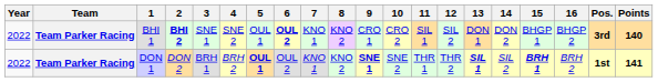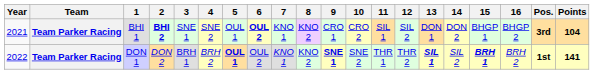 <table class="wikitable" border="1" style="text-align:center; font-size:85%;">
 <tr>
 <th>Year</th>
 <th>Team</th>
 <th>1</th>
 <th>2</th>
 <th>3</th>
 <th>4</th>
 <th>5</th>
 <th>6</th>
 <th>7</th>
 <th>8</th>
 <th>9</th>
 <th>10</th>
 <th>11</th>
 <th>12</th>
 <th>13</th>
 <th>14</th>
 <th>15</th>
 <th>16</th>
 <th>Pos.</th>
 <th>Points</th>
 </tr>
 <tr>
-<td><a href='#'>2022</a></td>
+<td><a href='#'>2021</a></td>
 <th nowrap><a href='#'>Team Parker Racing</a></th>
 <td style="background:#DFDFDF;"><a href='#'>BHI<br>1</a><br></td>
 <td style="background:#DFFFDF;"><strong><a href='#'>BHI<br>2</a><br></strong></td>
 <td style="background:#DFFFDF;"><a href='#'>SNE<br>1</a><br></td>
 <td style="background:#FFFFBF;"><a href='#'>SNE<br>2</a><br></td>
 <td style="background:#DFFFDF;"><a href='#'>OUL<br>1</a><br></td>
 <td style="background:#FFFFBF;"><strong><a href='#'>OUL<br>2</a></strong><br></td>
 <td style="background:#DFFFDF;"><a href='#'>KNO<br>1</a><br></td>
 <td style="background:#EFCFFF;"><a href='#'>KNO<br>2</a><br></td>
 <td style="background:#DFFFDF;"><a href='#'>CRO<br>1</a><br></td>
 <td style="background:#FFFFBF;"><a href='#'>CRO<br>2</a><br></td>
 <td style="background:#FFDF9F;"><a href='#'>SIL<br>1</a><br></td>
 <td style="background:#DFFFDF;"><a href='#'>SIL<br>2</a><br></td>
 <td style="background:#FFDF9F;"><a href='#'>DON<br>1</a><br></td>
 <td style="background:#FFFFBF;"><a href='#'>DON<br>2</a><br></td>
 <td style="background:#DFFFDF;"><a href='#'>BHGP<br>1</a><br></td>
 <td style="background:#DFFFDF;"><a href='#'>BHGP<br>2</a><br></td>
 <th style="background:#FFDF9F">3rd</th>
-<th style="background:#FFDF9F">140</th>
+<th style="background:#FFDF9F">104</th>
 </tr>
 <tr>
 <td><a href='#'>2022</a></td>
 <th nowrap><a href='#'>Team Parker Racing</a></th>
 <td style="background:#CFCFFF;"><a href='#'>DON<br>1</a><br></td>
 <td style="background:#FFDF9F;"><em><a href='#'>DON<br>2</a></em><br></td>
 <td style="background:#DFDFDF;"><a href='#'>BRH<br>1</a><br></td>
 <td style="background:#FFFFBF;"><em><a href='#'>BRH<br>2</a></em><br></td>
 <td style="background:#FFDF9F;"><strong><a href='#'>OUL<br>1</a></strong><br></td>
 <td style="background:#DFDFDF;"><a href='#'>OUL<br>2</a><br></td>
 <td style="background:#DFDFDF;"><em><a href='#'>KNO<br>1</a></em><br></td>
 <td style="background:#DFFFDF;"><a href='#'>KNO<br>2</a><br></td>
 <td style="background:#FFFFBF;"><strong><a href='#'>SNE<br>1</a></strong><br></td>
 <td style="background:#DFFFDF;"><a href='#'>SNE<br>2</a><br></td>
 <td style="background:#DFFFDF;"><a href='#'>THR<br>1</a><br></td>
 <td style="background:#DFFFDF;"><a href='#'>THR<br>2</a><br></td>
 <td style="background:#FFFFBF;"><strong><em><a href='#'>SIL<br>1</a></em></strong><br></td>
 <td style="background:#FFFFBF;"><em><a href='#'>SIL<br>2</a></em><br></td>
 <td style="background:#FFFFBF;"><strong><em><a href='#'>BRH<br>1</a></em></strong><br></td>
 <td style="background:#FFFFBF;"><em><a href='#'>BRH<br>2</a></em><br></td>
 <td style="background:#FFFFBF;"><strong>1st</strong></td>
 <td style="background:#FFFFBF;"><strong>141</strong></td>
 </tr>
 </table>
